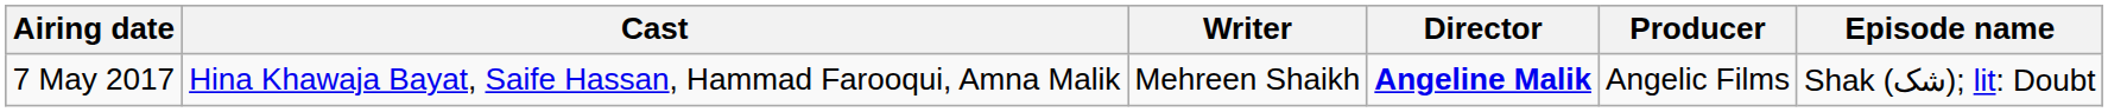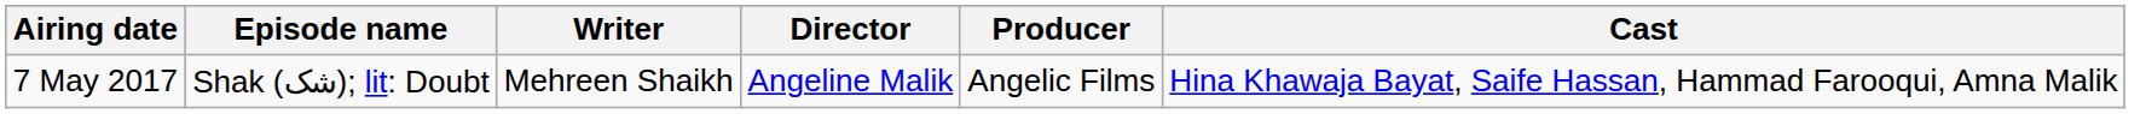 <table class="wikitable plainrowheaders">
 <tr>
 <th>Airing date</th>
-<th>Cast</th>
+<th>Episode name</th>
 <th>Writer</th>
 <th>Director</th>
 <th>Producer</th>
-<th>Episode name</th>
+<th>Cast</th>
 </tr>
 <tr>
 <td>7 May 2017</td>
+<td>Shak (شک); <a href='#'>lit</a>: Doubt</td>
+<td>Mehreen Shaikh</td>
+<td><a href='#'>Angeline Malik</a></td>
+<td>Angelic Films</td>
 <td><a href='#'>Hina Khawaja Bayat</a>, <a href='#'>Saife Hassan</a>, Hammad Farooqui, Amna Malik</td>
-<td>Mehreen Shaikh</td>
-<td><strong><a href='#'>Angeline Malik</a></strong></td>
-<td>Angelic Films</td>
-<td>Shak (شک); <a href='#'>lit</a>: Doubt</td>
 </tr>
 </table>
